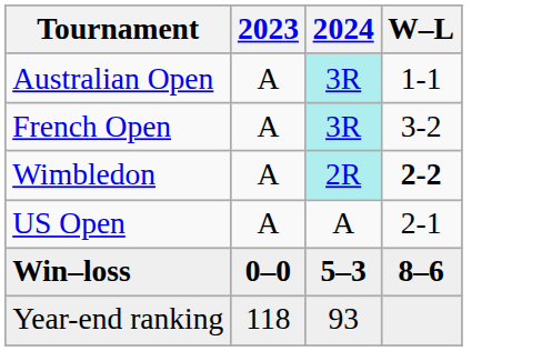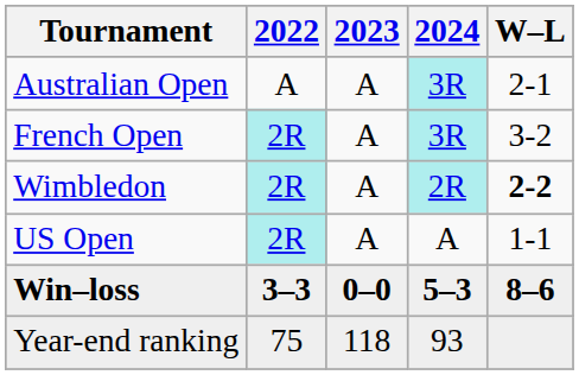 <table class="wikitable" style="text-align:center">
 <tr>
 <th>Tournament</th>
+<th><a href='#'>2022</a></th>
 <th><a href='#'>2023</a></th>
 <th><a href='#'>2024</a></th>
 <th>W–L</th>
 </tr>
 <tr>
 <td align="left"><a href='#'>Australian Open</a></td>
 <td>A</td>
+<td>A</td>
 <td bgcolor=afeeee><a href='#'>3R</a></td>
-<td>1-1</td>
+<td>2-1</td>
 </tr>
 <tr>
 <td align="left"><a href='#'>French Open</a></td>
+<td bgcolor=afeeee><a href='#'>2R</a></td>
 <td>A</td>
 <td bgcolor=afeeee><a href='#'>3R</a></td>
 <td>3-2</td>
 </tr>
 <tr>
 <td align="left"><a href='#'>Wimbledon</a></td>
+<td bgcolor=afeeee><a href='#'>2R</a></td>
 <td>A</td>
 <td bgcolor=afeeee><a href='#'>2R</a></td>
 <td><strong>2-2</strong></td>
 </tr>
 <tr>
 <td align="left"><a href='#'>US Open</a></td>
+<td bgcolor=afeeee><a href='#'>2R</a></td>
 <td>A</td>
 <td>A</td>
-<td>2-1</td>
+<td>1-1</td>
 </tr>
 <tr style="background:#efefef; font-weight:bold;">
 <td style="text-align:left">Win–loss</td>
+<td>3–3</td>
 <td>0–0</td>
 <td>5–3</td>
 <td>8–6</td>
 </tr>
 <tr bgcolor="efefef">
 <td align="left">Year-end ranking</td>
+<td>75</td>
 <td>118</td>
 <td>93</td>
 <td></td>
 </tr>
 </table>
